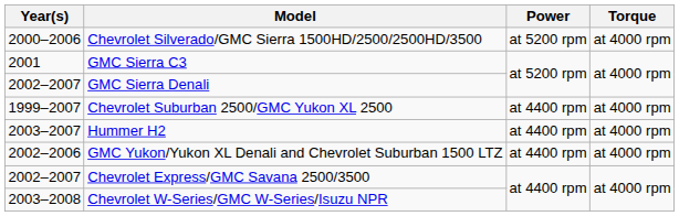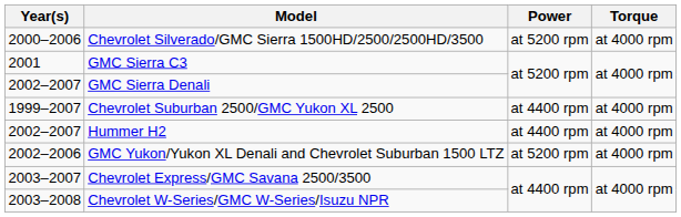 <table class="wikitable">
 <tr>
 <th scope="col">Year(s)</th>
 <th scope="col">Model</th>
 <th scope="col">Power</th>
 <th scope="col">Torque</th>
 </tr>
 <tr>
 <td>2000–2006</td>
 <td><a href='#'>Chevrolet Silverado</a>/GMC Sierra 1500HD/2500/2500HD/3500</td>
 <td> at 5200 rpm</td>
 <td> at 4000 rpm</td>
 </tr>
 <tr>
 <td>2001</td>
 <td><a href='#'>GMC Sierra C3</a></td>
 <td rowspan="2"> at 5200 rpm</td>
 <td rowspan="2"> at 4000 rpm</td>
 </tr>
 <tr>
 <td>2002–2007</td>
 <td><a href='#'>GMC Sierra Denali</a></td>
 </tr>
 <tr>
 <td>1999–2007</td>
 <td><a href='#'>Chevrolet Suburban</a> 2500/<a href='#'>GMC Yukon XL</a> 2500</td>
 <td> at 4400 rpm</td>
 <td> at 4000 rpm</td>
 </tr>
 <tr>
-<td>2003–2007</td>
+<td>2002–2007</td>
 <td><a href='#'>Hummer H2</a></td>
 <td> at 4400 rpm</td>
 <td> at 4000 rpm</td>
 </tr>
 <tr>
 <td>2002–2006</td>
 <td><a href='#'>GMC Yukon</a>/Yukon XL Denali and Chevrolet Suburban 1500 LTZ</td>
-<td> at 4400 rpm</td>
+<td> at 5200 rpm</td>
 <td> at 4000 rpm</td>
 </tr>
 <tr>
-<td>2002–2007</td>
+<td>2003–2007</td>
 <td><a href='#'>Chevrolet Express</a>/<a href='#'>GMC Savana</a> 2500/3500</td>
 <td rowspan="2"> at 4400 rpm</td>
 <td rowspan="2"> at 4000 rpm</td>
 </tr>
 <tr>
 <td>2003–2008</td>
 <td><a href='#'>Chevrolet W-Series</a>/<a href='#'>GMC W-Series</a>/<a href='#'>Isuzu NPR</a></td>
 </tr>
 </table>
